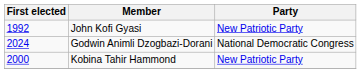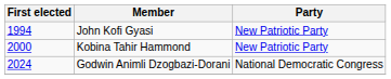 <table class="wikitable">
 <tr>
 <th>First elected</th>
 <th>Member</th>
 <th>Party</th>
 </tr>
 <tr>
-<td><a href='#'>1992</a></td>
+<td><a href='#'>1994</a></td>
 <td>John Kofi Gyasi</td>
+<td><a href='#'>New Patriotic Party</a></td>
+</tr>
+<tr>
+<td><a href='#'>2000</a></td>
+<td>Kobina Tahir Hammond</td>
 <td><a href='#'>New Patriotic Party</a></td>
 </tr>
 <tr>
 <td><a href='#'>2024</a></td>
 <td>Godwin Animli Dzogbazi-Dorani</td>
 <td>National Democratic Congress</td>
 </tr>
 <tr>
-<td><a href='#'>2000</a></td>
-<td>Kobina Tahir Hammond</td>
-<td><a href='#'>New Patriotic Party</a></td>
-</tr>
-<tr>
 </tr>
 </table>
